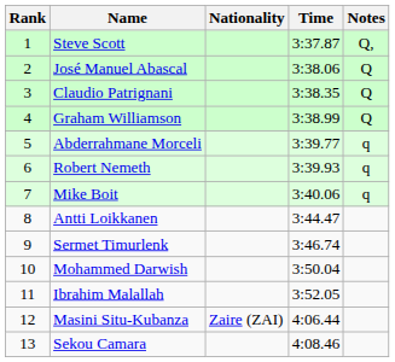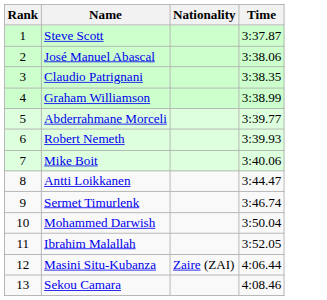 <table class="wikitable sortable" style="text-align:center">
 <tr>
 <th>Rank</th>
 <th>Name</th>
 <th>Nationality</th>
 <th>Time</th>
-<th>Notes</th>
 </tr>
 <tr style="background:#ccffcc;">
 <td align="center">1</td>
 <td align=left><a href='#'>Steve Scott</a></td>
 <td align=left></td>
 <td align="center">3:37.87</td>
-<td>Q, </td>
 </tr>
 <tr style="background:#ccffcc;">
 <td align="center">2</td>
 <td align=left><a href='#'>José Manuel Abascal</a></td>
 <td align=left></td>
 <td align="center">3:38.06</td>
-<td>Q</td>
 </tr>
 <tr style="background:#ccffcc;">
 <td align="center">3</td>
 <td align=left><a href='#'>Claudio Patrignani</a></td>
 <td align=left></td>
 <td align="center">3:38.35</td>
-<td>Q</td>
 </tr>
 <tr style="background:#ccffcc;">
 <td align="center">4</td>
 <td align=left><a href='#'>Graham Williamson</a></td>
 <td align=left></td>
 <td align="center">3:38.99</td>
-<td>Q</td>
 </tr>
 <tr style="background:#ddffdd;">
 <td align="center">5</td>
 <td align=left><a href='#'>Abderrahmane Morceli</a></td>
 <td align=left></td>
 <td align="center">3:39.77</td>
-<td>q</td>
 </tr>
 <tr style="background:#ddffdd;">
 <td align="center">6</td>
 <td align=left><a href='#'>Robert Nemeth</a></td>
 <td align=left></td>
 <td align="center">3:39.93</td>
-<td>q</td>
 </tr>
 <tr style="background:#ddffdd;">
 <td align="center">7</td>
 <td align=left><a href='#'>Mike Boit</a></td>
 <td align=left></td>
 <td align="center">3:40.06</td>
-<td>q</td>
 </tr>
 <tr>
 <td align="center">8</td>
 <td align=left><a href='#'>Antti Loikkanen</a></td>
 <td align=left></td>
 <td align="center">3:44.47</td>
-<td></td>
 </tr>
 <tr>
 <td align="center">9</td>
 <td align=left><a href='#'>Sermet Timurlenk</a></td>
 <td align=left></td>
 <td align="center">3:46.74</td>
-<td></td>
 </tr>
 <tr>
 <td align="center">10</td>
 <td align=left><a href='#'>Mohammed Darwish</a></td>
 <td align=left></td>
 <td align="center">3:50.04</td>
-<td></td>
 </tr>
 <tr>
 <td align="center">11</td>
 <td align=left><a href='#'>Ibrahim Malallah</a></td>
 <td align=left></td>
 <td align="center">3:52.05</td>
-<td></td>
 </tr>
 <tr>
 <td align="center">12</td>
 <td align=left><a href='#'>Masini Situ-Kubanza</a></td>
 <td align=left> <a href='#'>Zaire</a> (ZAI)</td>
 <td align="center">4:06.44</td>
-<td></td>
 </tr>
 <tr>
 <td align="center">13</td>
 <td align=left><a href='#'>Sekou Camara</a></td>
 <td align=left></td>
 <td align="center">4:08.46</td>
-<td></td>
 </tr>
 </table>
